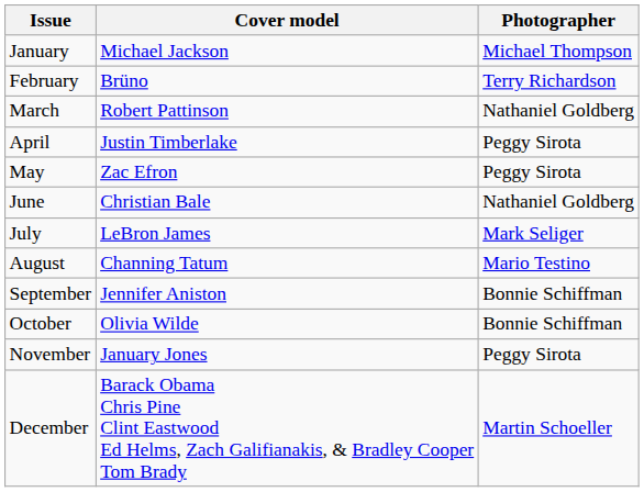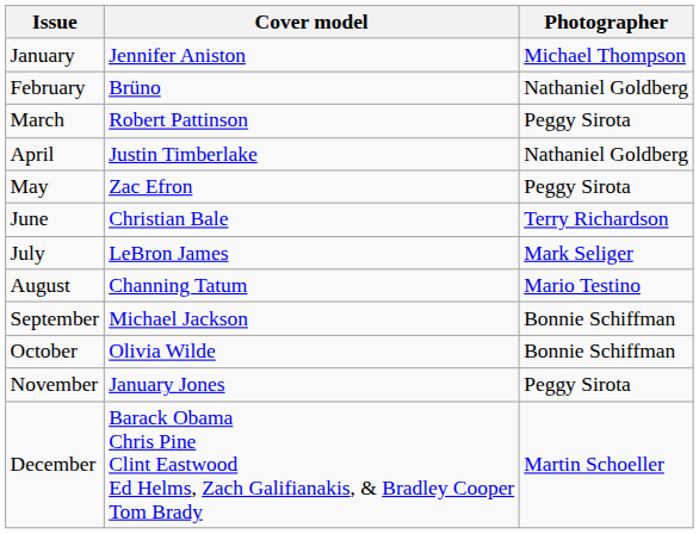 <table class="sortable wikitable">
 <tr>
 <th>Issue</th>
 <th>Cover model</th>
 <th>Photographer</th>
 </tr>
 <tr>
 <td>January</td>
-<td><a href='#'>Michael Jackson</a></td>
+<td><a href='#'>Jennifer Aniston</a></td>
 <td><a href='#'>Michael Thompson</a></td>
 </tr>
 <tr>
 <td>February</td>
 <td><a href='#'>Brüno</a></td>
-<td><a href='#'>Terry Richardson</a></td>
+<td>Nathaniel Goldberg</td>
 </tr>
 <tr>
 <td>March</td>
 <td><a href='#'>Robert Pattinson</a></td>
-<td>Nathaniel Goldberg</td>
+<td>Peggy Sirota</td>
 </tr>
 <tr>
 <td>April</td>
 <td><a href='#'>Justin Timberlake</a></td>
-<td>Peggy Sirota</td>
+<td>Nathaniel Goldberg</td>
 </tr>
 <tr>
 <td>May</td>
 <td><a href='#'>Zac Efron</a></td>
 <td>Peggy Sirota</td>
 </tr>
 <tr>
 <td>June</td>
 <td><a href='#'>Christian Bale</a></td>
-<td>Nathaniel Goldberg</td>
+<td><a href='#'>Terry Richardson</a></td>
 </tr>
 <tr>
 <td>July</td>
 <td><a href='#'>LeBron James</a></td>
 <td><a href='#'>Mark Seliger</a></td>
 </tr>
 <tr>
 <td>August</td>
 <td><a href='#'>Channing Tatum</a></td>
 <td><a href='#'>Mario Testino</a></td>
 </tr>
 <tr>
 <td>September</td>
-<td><a href='#'>Jennifer Aniston</a></td>
+<td><a href='#'>Michael Jackson</a></td>
 <td>Bonnie Schiffman</td>
 </tr>
 <tr>
 <td>October</td>
 <td><a href='#'>Olivia Wilde</a></td>
 <td>Bonnie Schiffman</td>
 </tr>
 <tr>
 <td>November</td>
 <td><a href='#'>January Jones</a></td>
 <td>Peggy Sirota</td>
 </tr>
 <tr>
 <td>December</td>
 <td><a href='#'>Barack Obama</a><br><a href='#'>Chris Pine</a><br><a href='#'>Clint Eastwood</a><br><a href='#'>Ed Helms</a>, <a href='#'>Zach Galifianakis</a>, & <a href='#'>Bradley Cooper</a><br><a href='#'>Tom Brady</a></td>
 <td><a href='#'>Martin Schoeller</a></td>
 </tr>
 </table>
